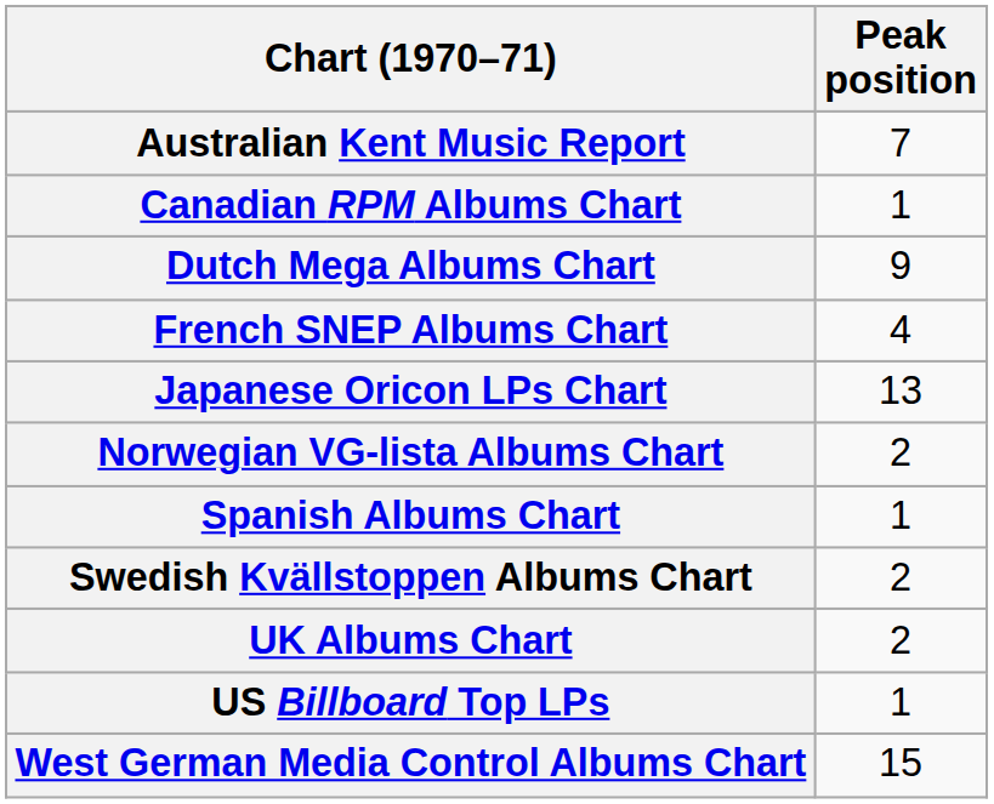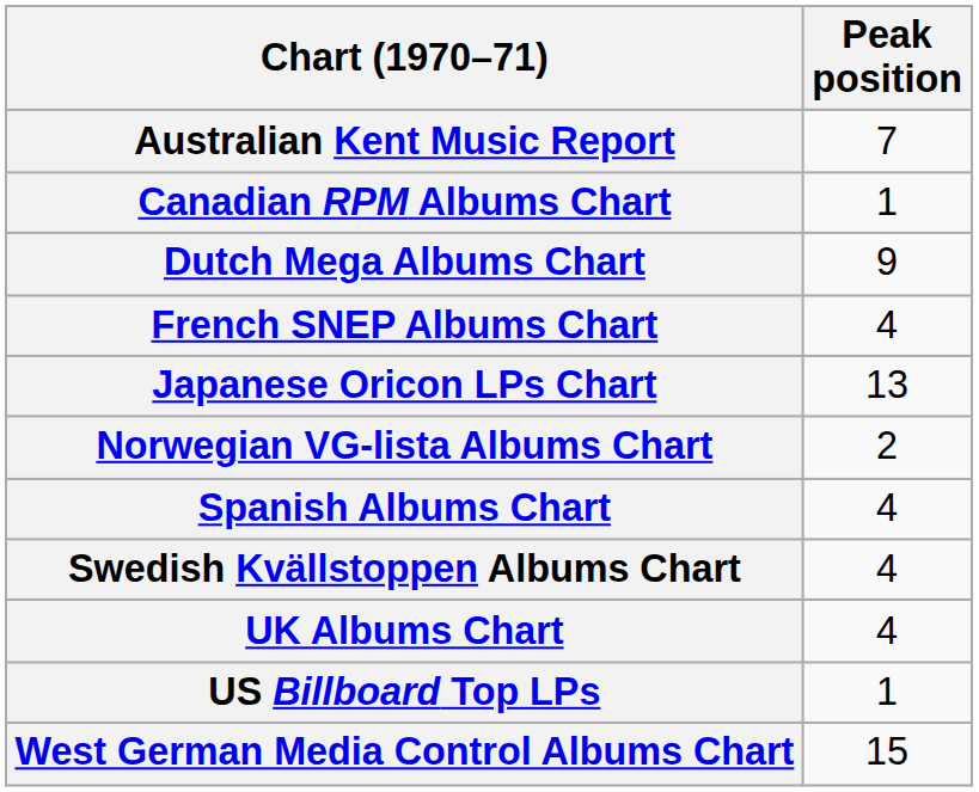 <table class="wikitable sortable plainrowheaders" style="text-align:center;">
 <tr>
 <th scope="col">Chart (1970–71)</th>
 <th scope="col">Peak<br>position</th>
 </tr>
 <tr>
 <th scope="row">Australian <a href='#'>Kent Music Report</a></th>
 <td>7</td>
 </tr>
 <tr>
 <th scope="row"><a href='#'>Canadian <em>RPM</em> Albums Chart</a></th>
 <td>1</td>
 </tr>
 <tr>
 <th scope="row"><a href='#'>Dutch Mega Albums Chart</a></th>
 <td>9</td>
 </tr>
 <tr>
 <th scope="row"><a href='#'>French SNEP Albums Chart</a></th>
 <td>4</td>
 </tr>
 <tr>
 <th scope="row"><a href='#'>Japanese Oricon LPs Chart</a></th>
 <td>13</td>
 </tr>
 <tr>
 <th scope="row"><a href='#'>Norwegian VG-lista Albums Chart</a></th>
 <td>2</td>
 </tr>
 <tr>
 <th scope="row"><a href='#'>Spanish Albums Chart</a></th>
-<td>1</td>
+<td>4</td>
 </tr>
 <tr>
 <th scope="row">Swedish <a href='#'>Kvällstoppen</a> Albums Chart</th>
-<td>2</td>
+<td>4</td>
 </tr>
 <tr>
 <th scope="row"><a href='#'>UK Albums Chart</a></th>
-<td>2</td>
+<td>4</td>
 </tr>
 <tr>
 <th scope="row">US <a href='#'><em>Billboard</em> Top LPs</a></th>
 <td>1</td>
 </tr>
 <tr>
 <th scope="row"><a href='#'>West German Media Control Albums Chart</a></th>
 <td>15</td>
 </tr>
 </table>
